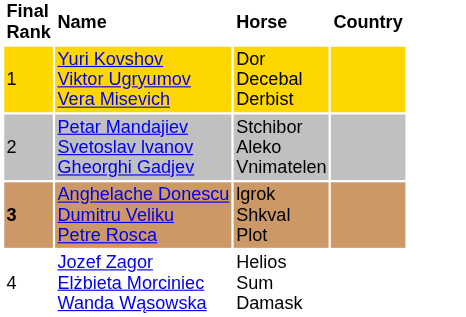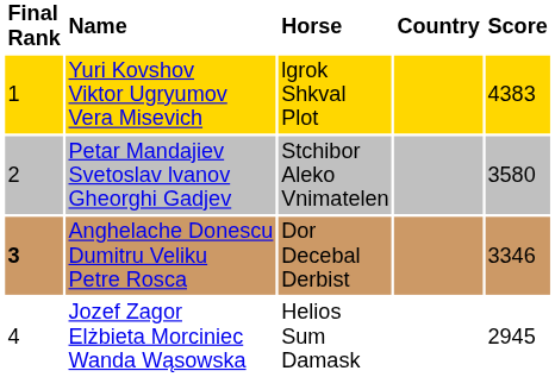 <table border="0" Cellpadding="2">
 <tr>
 <td><strong>Final <br> Rank</strong></td>
 <td><strong>Name</strong></td>
 <td><strong>Horse</strong></td>
 <td><strong>Country</strong></td>
+<td><strong>Score</strong></td>
 </tr>
 <tr bgcolor="gold">
 <td>1</td>
 <td><a href='#'>Yuri Kovshov</a><br><a href='#'>Viktor Ugryumov</a><br><a href='#'>Vera Misevich</a></td>
-<td>Dor<br>Decebal<br>Derbist</td>
+<td>lgrok<br>Shkval<br>Plot</td>
 <td></td>
+<td>4383</td>
 </tr>
 <tr bgcolor="silver">
 <td>2</td>
 <td><a href='#'>Petar Mandajiev</a><br><a href='#'>Svetoslav lvanov</a><br><a href='#'>Gheorghi Gadjev</a></td>
 <td>Stchibor<br>Aleko<br>Vnimatelen</td>
 <td></td>
+<td>3580</td>
 </tr>
 <tr bgcolor="cc9966">
 <td><strong>3</strong></td>
 <td><a href='#'>Anghelache Donescu</a><br><a href='#'>Dumitru Veliku</a><br><a href='#'>Petre Rosca</a></td>
-<td>lgrok<br>Shkval<br>Plot</td>
+<td>Dor<br>Decebal<br>Derbist</td>
 <td></td>
+<td>3346</td>
 </tr>
 <tr>
 <td>4</td>
 <td><a href='#'>Jozef Zagor</a><br><a href='#'>Elżbieta Morciniec</a><br><a href='#'>Wanda Wąsowska</a></td>
 <td>Helios<br>Sum<br>Damask</td>
 <td></td>
+<td>2945</td>
 </tr>
 </table>
